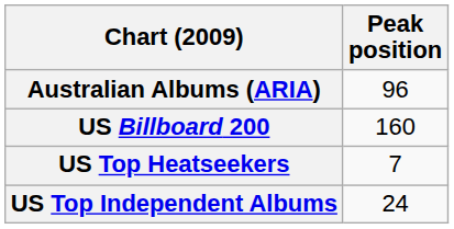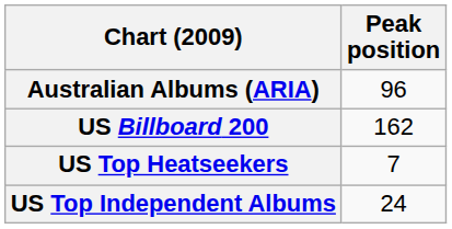 <table class="wikitable sortable plainrowheaders">
 <tr>
 <th>Chart (2009)</th>
 <th>Peak<br>position</th>
 </tr>
 <tr>
 <th scope="row">Australian Albums (<a href='#'>ARIA</a>)</th>
 <td align="center">96</td>
 </tr>
 <tr>
 <th scope="row">US <a href='#'><em>Billboard</em> 200</a></th>
-<td align="center">160</td>
+<td align="center">162</td>
 </tr>
 <tr>
 <th scope="row">US <a href='#'>Top Heatseekers</a></th>
 <td align="center">7</td>
 </tr>
 <tr>
 <th scope="row">US <a href='#'>Top Independent Albums</a></th>
 <td align="center">24</td>
 </tr>
 </table>
